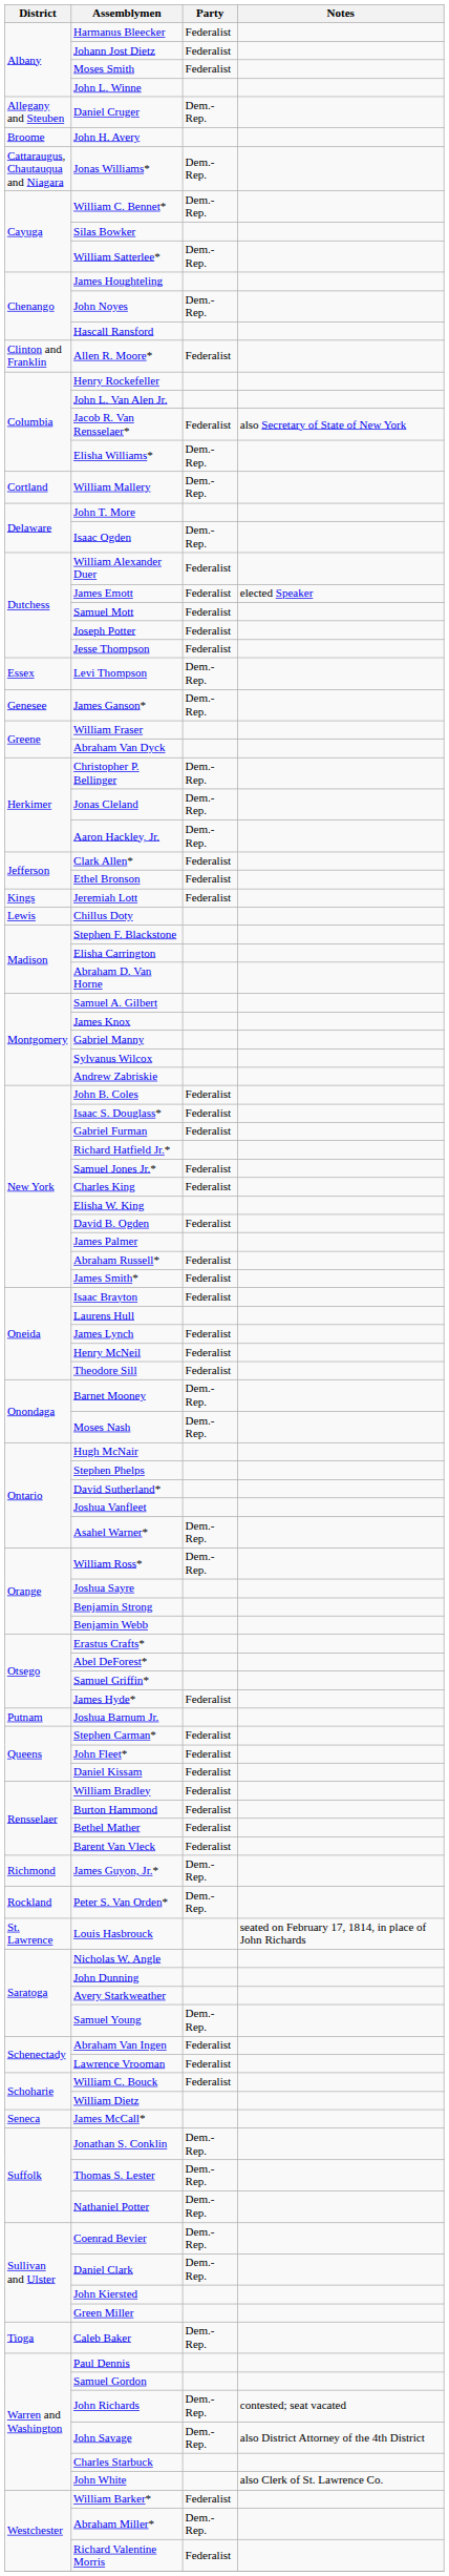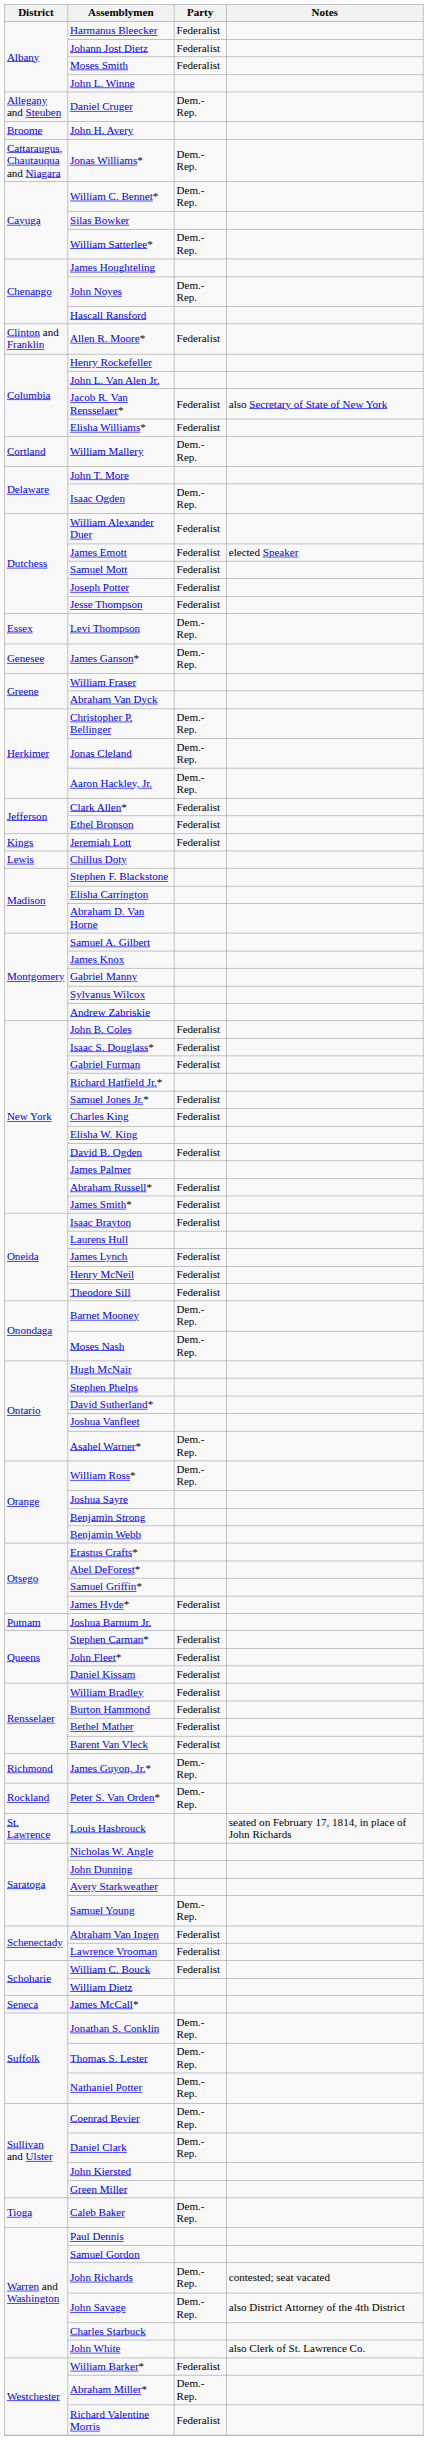 <table class=wikitable>
 <tr>
 <th>District</th>
 <th>Assemblymen</th>
 <th>Party</th>
 <th>Notes</th>
 </tr>
 <tr>
 <td rowspan="4"><a href='#'>Albany</a></td>
 <td><a href='#'>Harmanus Bleecker</a></td>
 <td>Federalist</td>
 <td></td>
 </tr>
 <tr>
 <td><a href='#'>Johann Jost Dietz</a></td>
 <td>Federalist</td>
 <td></td>
 </tr>
 <tr>
 <td><a href='#'>Moses Smith</a></td>
 <td>Federalist</td>
 <td></td>
 </tr>
 <tr>
 <td><a href='#'>John L. Winne</a></td>
 <td></td>
 <td></td>
 </tr>
 <tr>
 <td><a href='#'>Allegany</a> <br>and <a href='#'>Steuben</a></td>
 <td><a href='#'>Daniel Cruger</a></td>
 <td>Dem.-Rep.</td>
 <td></td>
 </tr>
 <tr>
 <td><a href='#'>Broome</a></td>
 <td><a href='#'>John H. Avery</a></td>
 <td></td>
 <td></td>
 </tr>
 <tr>
 <td><a href='#'>Cattaraugus</a>, <br><a href='#'>Chautauqua</a> <br>and <a href='#'>Niagara</a></td>
 <td><a href='#'>Jonas Williams</a>*</td>
 <td>Dem.-Rep.</td>
 <td></td>
 </tr>
 <tr>
 <td rowspan="3"><a href='#'>Cayuga</a></td>
 <td><a href='#'>William C. Bennet</a>*</td>
 <td>Dem.-Rep.</td>
 <td></td>
 </tr>
 <tr>
 <td><a href='#'>Silas Bowker</a></td>
 <td></td>
 <td></td>
 </tr>
 <tr>
 <td><a href='#'>William Satterlee</a>*</td>
 <td>Dem.-Rep.</td>
 <td></td>
 </tr>
 <tr>
 <td rowspan="3"><a href='#'>Chenango</a></td>
 <td><a href='#'>James Houghteling</a></td>
 <td></td>
 <td></td>
 </tr>
 <tr>
 <td><a href='#'>John Noyes</a></td>
 <td>Dem.-Rep.</td>
 <td></td>
 </tr>
 <tr>
 <td><a href='#'>Hascall Ransford</a></td>
 <td></td>
 <td></td>
 </tr>
 <tr>
 <td><a href='#'>Clinton</a> and <br><a href='#'>Franklin</a></td>
 <td><a href='#'>Allen R. Moore</a>*</td>
 <td>Federalist</td>
 <td></td>
 </tr>
 <tr>
 <td rowspan="4"><a href='#'>Columbia</a></td>
 <td><a href='#'>Henry Rockefeller</a></td>
 <td></td>
 <td></td>
 </tr>
 <tr>
 <td><a href='#'>John L. Van Alen Jr.</a></td>
 <td></td>
 <td></td>
 </tr>
 <tr>
 <td><a href='#'>Jacob R. Van Rensselaer</a>*</td>
 <td>Federalist</td>
 <td>also <a href='#'>Secretary of State of New York</a></td>
 </tr>
 <tr>
 <td><a href='#'>Elisha Williams</a>*</td>
-<td>Dem.-Rep.</td>
+<td>Federalist</td>
 <td></td>
 </tr>
 <tr>
 <td><a href='#'>Cortland</a></td>
 <td><a href='#'>William Mallery</a></td>
 <td>Dem.-Rep.</td>
 <td></td>
 </tr>
 <tr>
 <td rowspan="2"><a href='#'>Delaware</a></td>
 <td><a href='#'>John T. More</a></td>
 <td></td>
 <td></td>
 </tr>
 <tr>
 <td><a href='#'>Isaac Ogden</a></td>
 <td>Dem.-Rep.</td>
 <td></td>
 </tr>
 <tr>
 <td rowspan="5"><a href='#'>Dutchess</a></td>
 <td><a href='#'>William Alexander Duer</a></td>
 <td>Federalist</td>
 <td></td>
 </tr>
 <tr>
 <td><a href='#'>James Emott</a></td>
 <td>Federalist</td>
 <td>elected <a href='#'>Speaker</a></td>
 </tr>
 <tr>
 <td><a href='#'>Samuel Mott</a></td>
 <td>Federalist</td>
 <td></td>
 </tr>
 <tr>
 <td><a href='#'>Joseph Potter</a></td>
 <td>Federalist</td>
 <td></td>
 </tr>
 <tr>
 <td><a href='#'>Jesse Thompson</a></td>
 <td>Federalist</td>
 <td></td>
 </tr>
 <tr>
 <td><a href='#'>Essex</a></td>
 <td><a href='#'>Levi Thompson</a></td>
 <td>Dem.-Rep.</td>
 <td></td>
 </tr>
 <tr>
 <td><a href='#'>Genesee</a></td>
 <td><a href='#'>James Ganson</a>*</td>
 <td>Dem.-Rep.</td>
 <td></td>
 </tr>
 <tr>
 <td rowspan="2"><a href='#'>Greene</a></td>
 <td><a href='#'>William Fraser</a></td>
 <td></td>
 <td></td>
 </tr>
 <tr>
 <td><a href='#'>Abraham Van Dyck</a></td>
 <td></td>
 <td></td>
 </tr>
 <tr>
 <td rowspan="3"><a href='#'>Herkimer</a></td>
 <td><a href='#'>Christopher P. Bellinger</a></td>
 <td>Dem.-Rep.</td>
 <td></td>
 </tr>
 <tr>
 <td><a href='#'>Jonas Cleland</a></td>
 <td>Dem.-Rep.</td>
 <td></td>
 </tr>
 <tr>
 <td><a href='#'>Aaron Hackley, Jr.</a></td>
 <td>Dem.-Rep.</td>
 <td></td>
 </tr>
 <tr>
 <td rowspan="2"><a href='#'>Jefferson</a></td>
 <td><a href='#'>Clark Allen</a>*</td>
 <td>Federalist</td>
 <td></td>
 </tr>
 <tr>
 <td><a href='#'>Ethel Bronson</a></td>
 <td>Federalist</td>
 <td></td>
 </tr>
 <tr>
 <td><a href='#'>Kings</a></td>
 <td><a href='#'>Jeremiah Lott</a></td>
 <td>Federalist</td>
 <td></td>
 </tr>
 <tr>
 <td><a href='#'>Lewis</a></td>
 <td><a href='#'>Chillus Doty</a></td>
 <td></td>
 <td></td>
 </tr>
 <tr>
 <td rowspan="3"><a href='#'>Madison</a></td>
 <td><a href='#'>Stephen F. Blackstone</a></td>
 <td></td>
 <td></td>
 </tr>
 <tr>
 <td><a href='#'>Elisha Carrington</a></td>
 <td></td>
 <td></td>
 </tr>
 <tr>
 <td><a href='#'>Abraham D. Van Horne</a></td>
 <td></td>
 <td></td>
 </tr>
 <tr>
 <td rowspan="5"><a href='#'>Montgomery</a></td>
 <td><a href='#'>Samuel A. Gilbert</a></td>
 <td></td>
 <td></td>
 </tr>
 <tr>
 <td><a href='#'>James Knox</a></td>
 <td></td>
 <td></td>
 </tr>
 <tr>
 <td><a href='#'>Gabriel Manny</a></td>
 <td></td>
 <td></td>
 </tr>
 <tr>
 <td><a href='#'>Sylvanus Wilcox</a></td>
 <td></td>
 <td></td>
 </tr>
 <tr>
 <td><a href='#'>Andrew Zabriskie</a></td>
 <td></td>
 <td></td>
 </tr>
 <tr>
 <td rowspan="11"><a href='#'>New York</a></td>
 <td><a href='#'>John B. Coles</a></td>
 <td>Federalist</td>
 <td></td>
 </tr>
 <tr>
 <td><a href='#'>Isaac S. Douglass</a>*</td>
 <td>Federalist</td>
 <td></td>
 </tr>
 <tr>
 <td><a href='#'>Gabriel Furman</a></td>
 <td>Federalist</td>
 <td></td>
 </tr>
 <tr>
 <td><a href='#'>Richard Hatfield Jr.</a>*</td>
 <td></td>
 <td></td>
 </tr>
 <tr>
 <td><a href='#'>Samuel Jones Jr.</a>*</td>
 <td>Federalist</td>
 <td></td>
 </tr>
 <tr>
 <td><a href='#'>Charles King</a></td>
 <td>Federalist</td>
 <td></td>
 </tr>
 <tr>
 <td><a href='#'>Elisha W. King</a></td>
 <td></td>
 <td></td>
 </tr>
 <tr>
 <td><a href='#'>David B. Ogden</a></td>
 <td>Federalist</td>
 <td></td>
 </tr>
 <tr>
 <td><a href='#'>James Palmer</a></td>
 <td></td>
 <td></td>
 </tr>
 <tr>
 <td><a href='#'>Abraham Russell</a>*</td>
 <td>Federalist</td>
 <td></td>
 </tr>
 <tr>
 <td><a href='#'>James Smith</a>*</td>
 <td>Federalist</td>
 <td></td>
 </tr>
 <tr>
 <td rowspan="5"><a href='#'>Oneida</a></td>
 <td><a href='#'>Isaac Brayton</a></td>
 <td>Federalist</td>
 <td></td>
 </tr>
 <tr>
 <td><a href='#'>Laurens Hull</a></td>
 <td></td>
 <td></td>
 </tr>
 <tr>
 <td><a href='#'>James Lynch</a></td>
 <td>Federalist</td>
 <td></td>
 </tr>
 <tr>
 <td><a href='#'>Henry McNeil</a></td>
 <td>Federalist</td>
 <td></td>
 </tr>
 <tr>
 <td><a href='#'>Theodore Sill</a></td>
 <td>Federalist</td>
 <td></td>
 </tr>
 <tr>
 <td rowspan="2"><a href='#'>Onondaga</a></td>
 <td><a href='#'>Barnet Mooney</a></td>
 <td>Dem.-Rep.</td>
 <td></td>
 </tr>
 <tr>
 <td><a href='#'>Moses Nash</a></td>
 <td>Dem.-Rep.</td>
 <td></td>
 </tr>
 <tr>
 <td rowspan="5"><a href='#'>Ontario</a></td>
 <td><a href='#'>Hugh McNair</a></td>
 <td></td>
 <td></td>
 </tr>
 <tr>
 <td><a href='#'>Stephen Phelps</a></td>
 <td></td>
 <td></td>
 </tr>
 <tr>
 <td><a href='#'>David Sutherland</a>*</td>
 <td></td>
 <td></td>
 </tr>
 <tr>
 <td><a href='#'>Joshua Vanfleet</a></td>
 <td></td>
 <td></td>
 </tr>
 <tr>
 <td><a href='#'>Asahel Warner</a>*</td>
 <td>Dem.-Rep.</td>
 <td></td>
 </tr>
 <tr>
 <td rowspan="4"><a href='#'>Orange</a></td>
 <td><a href='#'>William Ross</a>*</td>
 <td>Dem.-Rep.</td>
 <td></td>
 </tr>
 <tr>
 <td><a href='#'>Joshua Sayre</a></td>
 <td></td>
 <td></td>
 </tr>
 <tr>
 <td><a href='#'>Benjamin Strong</a></td>
 <td></td>
 <td></td>
 </tr>
 <tr>
 <td><a href='#'>Benjamin Webb</a></td>
 <td></td>
 <td></td>
 </tr>
 <tr>
 <td rowspan="4"><a href='#'>Otsego</a></td>
 <td><a href='#'>Erastus Crafts</a>*</td>
 <td></td>
 <td></td>
 </tr>
 <tr>
 <td><a href='#'>Abel DeForest</a>*</td>
 <td></td>
 <td></td>
 </tr>
 <tr>
 <td><a href='#'>Samuel Griffin</a>*</td>
 <td></td>
 <td></td>
 </tr>
 <tr>
 <td><a href='#'>James Hyde</a>*</td>
 <td>Federalist</td>
 <td></td>
 </tr>
 <tr>
 <td><a href='#'>Putnam</a></td>
 <td><a href='#'>Joshua Barnum Jr.</a></td>
 <td></td>
 <td></td>
 </tr>
 <tr>
 <td rowspan="3"><a href='#'>Queens</a></td>
 <td><a href='#'>Stephen Carman</a>*</td>
 <td>Federalist</td>
 <td></td>
 </tr>
 <tr>
 <td><a href='#'>John Fleet</a>*</td>
 <td>Federalist</td>
 <td></td>
 </tr>
 <tr>
 <td><a href='#'>Daniel Kissam</a></td>
 <td>Federalist</td>
 <td></td>
 </tr>
 <tr>
 <td rowspan="4"><a href='#'>Rensselaer</a></td>
 <td><a href='#'>William Bradley</a></td>
 <td>Federalist</td>
 <td></td>
 </tr>
 <tr>
 <td><a href='#'>Burton Hammond</a></td>
 <td>Federalist</td>
 <td></td>
 </tr>
 <tr>
 <td><a href='#'>Bethel Mather</a></td>
 <td>Federalist</td>
 <td></td>
 </tr>
 <tr>
 <td><a href='#'>Barent Van Vleck</a></td>
 <td>Federalist</td>
 <td></td>
 </tr>
 <tr>
 <td><a href='#'>Richmond</a></td>
 <td><a href='#'>James Guyon, Jr.</a>*</td>
 <td>Dem.-Rep.</td>
 <td></td>
 </tr>
 <tr>
 <td><a href='#'>Rockland</a></td>
 <td><a href='#'>Peter S. Van Orden</a>*</td>
 <td>Dem.-Rep.</td>
 <td></td>
 </tr>
 <tr>
 <td><a href='#'>St. Lawrence</a></td>
 <td><a href='#'>Louis Hasbrouck</a></td>
 <td></td>
 <td>seated on February 17, 1814, in place of John Richards</td>
 </tr>
 <tr>
 <td rowspan="4"><a href='#'>Saratoga</a></td>
 <td><a href='#'>Nicholas W. Angle</a></td>
 <td></td>
 <td></td>
 </tr>
 <tr>
 <td><a href='#'>John Dunning</a></td>
 <td></td>
 <td></td>
 </tr>
 <tr>
 <td><a href='#'>Avery Starkweather</a></td>
 <td></td>
 <td></td>
 </tr>
 <tr>
 <td><a href='#'>Samuel Young</a></td>
 <td>Dem.-Rep.</td>
 <td></td>
 </tr>
 <tr>
 <td rowspan="2"><a href='#'>Schenectady</a></td>
 <td><a href='#'>Abraham Van Ingen</a></td>
 <td>Federalist</td>
 <td></td>
 </tr>
 <tr>
 <td><a href='#'>Lawrence Vrooman</a></td>
 <td>Federalist</td>
 <td></td>
 </tr>
 <tr>
 <td rowspan="2"><a href='#'>Schoharie</a></td>
 <td><a href='#'>William C. Bouck</a></td>
 <td>Federalist</td>
 <td></td>
 </tr>
 <tr>
 <td><a href='#'>William Dietz</a></td>
 <td></td>
 <td></td>
 </tr>
 <tr>
 <td><a href='#'>Seneca</a></td>
 <td><a href='#'>James McCall</a>*</td>
 <td></td>
 <td></td>
 </tr>
 <tr>
 <td rowspan="3"><a href='#'>Suffolk</a></td>
 <td><a href='#'>Jonathan S. Conklin</a></td>
 <td>Dem.-Rep.</td>
 <td></td>
 </tr>
 <tr>
 <td><a href='#'>Thomas S. Lester</a></td>
 <td>Dem.-Rep.</td>
 <td></td>
 </tr>
 <tr>
 <td><a href='#'>Nathaniel Potter</a></td>
 <td>Dem.-Rep.</td>
 <td></td>
 </tr>
 <tr>
 <td rowspan="4"><a href='#'>Sullivan</a> <br>and <a href='#'>Ulster</a></td>
 <td><a href='#'>Coenrad Bevier</a></td>
 <td>Dem.-Rep.</td>
 <td></td>
 </tr>
 <tr>
 <td><a href='#'>Daniel Clark</a></td>
 <td>Dem.-Rep.</td>
 <td></td>
 </tr>
 <tr>
 <td><a href='#'>John Kiersted</a></td>
 <td></td>
 <td></td>
 </tr>
 <tr>
 <td><a href='#'>Green Miller</a></td>
 <td></td>
 <td></td>
 </tr>
 <tr>
 <td><a href='#'>Tioga</a></td>
 <td><a href='#'>Caleb Baker</a></td>
 <td>Dem.-Rep.</td>
 <td></td>
 </tr>
 <tr>
 <td rowspan="6"><a href='#'>Warren</a> and <br><a href='#'>Washington</a></td>
 <td><a href='#'>Paul Dennis</a></td>
 <td></td>
 <td></td>
 </tr>
 <tr>
 <td><a href='#'>Samuel Gordon</a></td>
 <td></td>
 <td></td>
 </tr>
 <tr>
 <td><a href='#'>John Richards</a></td>
 <td>Dem.-Rep.</td>
 <td>contested; seat vacated</td>
 </tr>
 <tr>
 <td><a href='#'>John Savage</a></td>
 <td>Dem.-Rep.</td>
 <td>also District Attorney of the 4th District</td>
 </tr>
 <tr>
 <td><a href='#'>Charles Starbuck</a></td>
 <td></td>
 <td></td>
 </tr>
 <tr>
 <td><a href='#'>John White</a></td>
 <td></td>
 <td>also Clerk of St. Lawrence Co.</td>
 </tr>
 <tr>
 <td rowspan="3"><a href='#'>Westchester</a></td>
 <td><a href='#'>William Barker</a>*</td>
 <td>Federalist</td>
 <td></td>
 </tr>
 <tr>
 <td><a href='#'>Abraham Miller</a>*</td>
 <td>Dem.-Rep.</td>
 <td></td>
 </tr>
 <tr>
 <td><a href='#'>Richard Valentine Morris</a></td>
 <td>Federalist</td>
 <td></td>
 </tr>
 <tr>
 </tr>
 </table>
